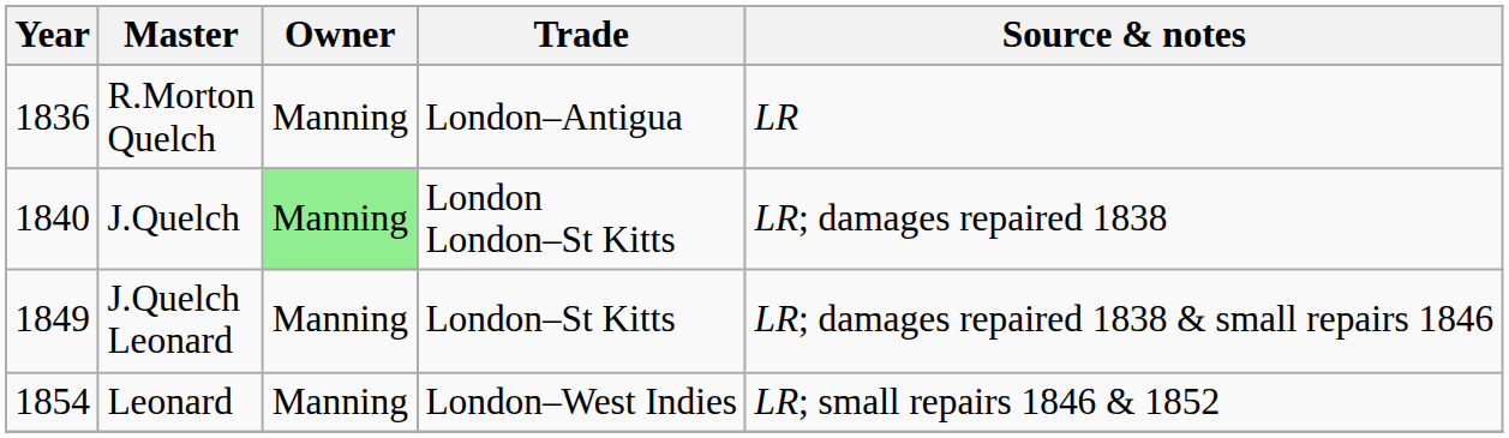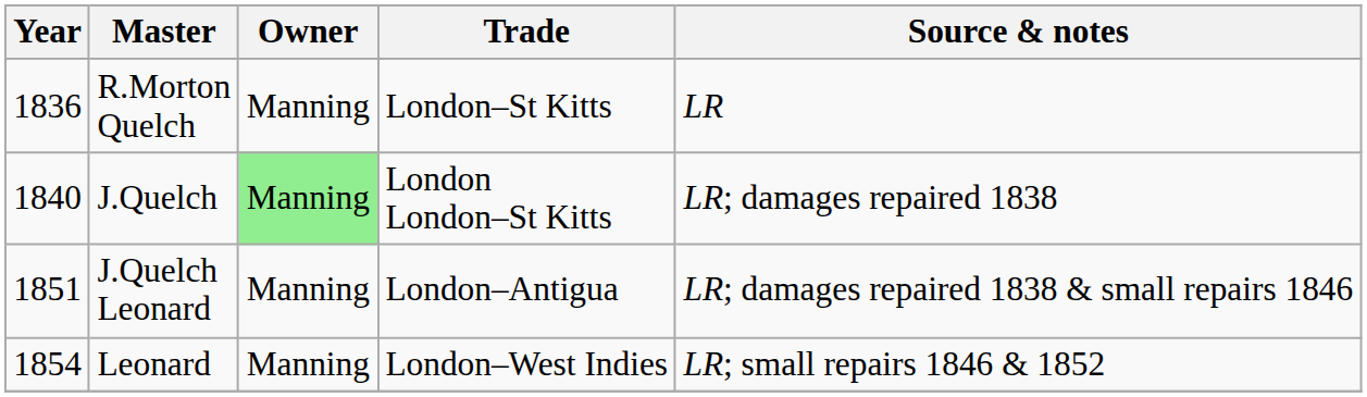 <table class=" wikitable">
 <tr>
 <th>Year</th>
 <th>Master</th>
 <th>Owner</th>
 <th>Trade</th>
 <th>Source & notes</th>
 </tr>
 <tr>
 <td>1836</td>
 <td>R.Morton<br>Quelch</td>
 <td>Manning</td>
-<td>London–Antigua</td>
+<td>London–St Kitts</td>
 <td><em>LR</em></td>
 </tr>
 <tr>
 <td>1840</td>
 <td>J.Quelch</td>
 <td style="background: lightgreen;">Manning</td>
 <td>London<br>London–St Kitts</td>
 <td><em>LR</em>; damages repaired 1838</td>
 </tr>
 <tr>
-<td>1849</td>
+<td>1851</td>
 <td>J.Quelch<br>Leonard</td>
 <td>Manning</td>
-<td>London–St Kitts</td>
+<td>London–Antigua</td>
 <td><em>LR</em>; damages repaired 1838 &  small repairs 1846</td>
 </tr>
 <tr>
 <td>1854</td>
 <td>Leonard</td>
 <td>Manning</td>
 <td>London–West Indies</td>
 <td><em>LR</em>; small repairs 1846 & 1852</td>
 </tr>
 <tr>
 </tr>
 </table>
